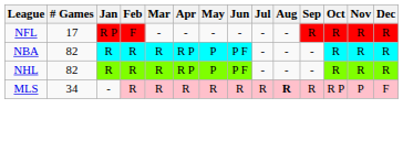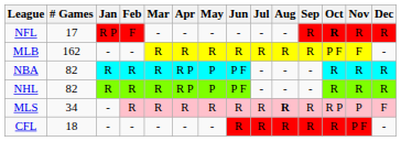 <table class=wikitable style=text-align:center>
 <tr>
 <th>League</th>
 <th># Games</th>
 <th>Jan</th>
 <th>Feb</th>
 <th>Mar</th>
 <th>Apr</th>
 <th>May</th>
 <th>Jun</th>
 <th>Jul</th>
 <th>Aug</th>
 <th>Sep</th>
 <th>Oct</th>
 <th>Nov</th>
 <th>Dec</th>
 </tr>
 <tr>
 <td><a href='#'>NFL</a></td>
 <td>17</td>
 <td style="background-color: red;">R P</td>
 <td style="background-color: red;">F</td>
 <td>-</td>
 <td>-</td>
 <td>-</td>
 <td>-</td>
 <td>-</td>
 <td>-</td>
 <td style="background-color: red;">R</td>
+<td style="background-color: red;"><strong>R</strong></td>
 <td style="background-color: red;">R</td>
 <td style="background-color: red;">R</td>
-<td style="background-color: red;">R</td>
+</tr>
+<tr>
+<td> <a href='#'>MLB</a></td>
+<td>162</td>
+<td>-</td>
+<td>-</td>
+<td style="background-color: yellow;">R</td>
+<td style="background-color: yellow;">R</td>
+<td style="background-color: yellow;">R</td>
+<td style="background-color: yellow;">R</td>
+<td style="background-color: yellow;">R</td>
+<td style="background-color: yellow;">R</td>
+<td style="background-color: yellow;">R</td>
+<td style="background-color: yellow;">P F</td>
+<td style="background-color: yellow;">F </td>
+<td>-</td>
 </tr>
 <tr>
 <td><a href='#'>NBA</a></td>
 <td>82</td>
 <td style="background-color: aqua;">R</td>
 <td style="background-color: aqua;">R</td>
 <td style="background-color: aqua;">R</td>
 <td style="background-color: aqua;">R P</td>
 <td style="background-color: aqua;">P</td>
 <td style="background-color: aqua;">P F</td>
 <td>-</td>
 <td>-</td>
 <td>-</td>
 <td style="background-color: aqua;">R</td>
 <td style="background-color: aqua;">R</td>
 <td style="background-color: aqua;">R</td>
 </tr>
 <tr>
 <td><a href='#'>NHL</a></td>
 <td>82</td>
 <td style="background-color: chartreuse;">R</td>
 <td style="background-color: chartreuse;">R</td>
 <td style="background-color: chartreuse;">R</td>
 <td style="background-color: chartreuse;">R P</td>
 <td style="background-color: chartreuse;">P</td>
 <td style="background-color: chartreuse;">P F</td>
 <td>-</td>
 <td>-</td>
 <td>-</td>
 <td style="background-color: chartreuse;">R</td>
 <td style="background-color: chartreuse;">R</td>
 <td style="background-color: chartreuse;">R</td>
 </tr>
 <tr>
 <td> <a href='#'>MLS</a></td>
 <td>34</td>
 <td>-</td>
 <td style="background-color: pink;">R</td>
 <td style="background-color: pink;">R</td>
 <td style="background-color: pink;">R</td>
 <td style="background-color: pink;">R</td>
 <td style="background-color: pink;">R</td>
 <td style="background-color: pink;">R</td>
 <td style="background-color: pink;"><strong>R</strong></td>
 <td style="background-color: pink;">R</td>
 <td style="background-color: pink;">R P</td>
 <td style="background-color: pink;">P</td>
 <td style="background-color: pink;">F</td>
 </tr>
+<tr>
+<td><a href='#'>CFL</a></td>
+<td>18</td>
+<td>-</td>
+<td>-</td>
+<td>-</td>
+<td>-</td>
+<td>-</td>
+<td style="background-color: red;">R</td>
+<td style="background-color: red;">R</td>
+<td style="background-color: red;">R</td>
+<td style="background-color: red;">R</td>
+<td style="background-color: red;">R</td>
+<td style="background-color: red;">P F</td>
+<td>-</td>
+</tr>
 </table>
